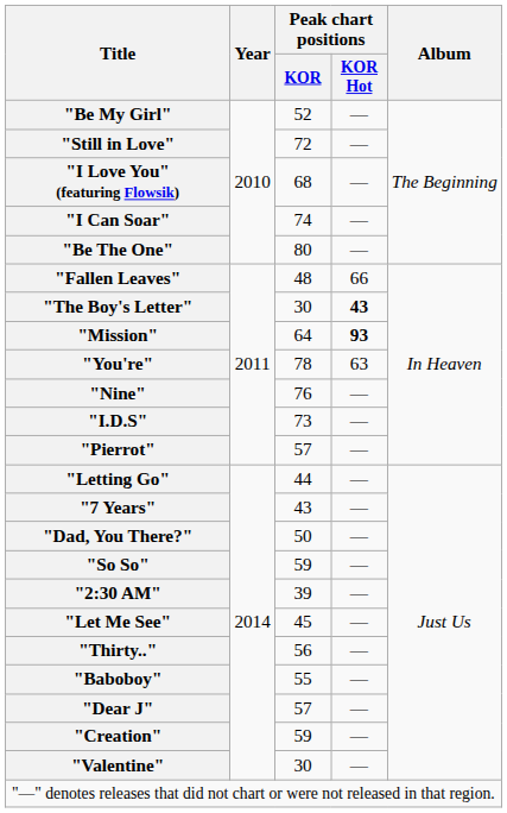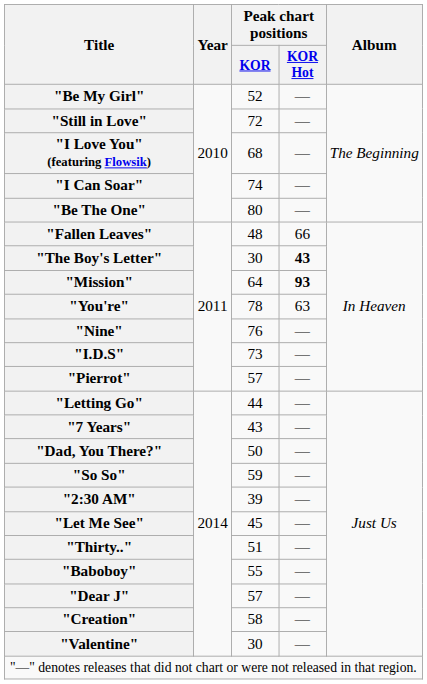 <table class="wikitable plainrowheaders" style="text-align:center;">
 <tr>
 <th scope="col" rowspan="2" style="width:12em;">Title</th>
 <th scope="col" rowspan="2">Year</th>
 <th scope="col" colspan="2">Peak chart positions</th>
 <th scope="col" rowspan="2">Album</th>
 </tr>
 <tr>
 <th scope="col" style="width:3em;font-size:90%;"><a href='#'>KOR</a><br></th>
 <th scope="col" style="width:3em;font-size:90%;"><a href='#'>KOR<br>Hot</a><br></th>
 </tr>
 <tr>
 <th scope="row">"Be My Girl"</th>
 <td rowspan="5">2010</td>
 <td>52</td>
 <td>—</td>
 <td rowspan="5"><em>The Beginning</em></td>
 </tr>
 <tr>
 <th scope="row">"Still in Love"</th>
 <td>72</td>
 <td>—</td>
 </tr>
 <tr>
 <th scope="row">"I Love You"<br><small>(featuring <a href='#'>Flowsik</a>)</small></th>
 <td>68</td>
 <td>—</td>
 </tr>
 <tr>
 <th scope="row">"I Can Soar"</th>
 <td>74</td>
 <td>—</td>
 </tr>
 <tr>
 <th scope="row">"Be The One"</th>
 <td>80</td>
 <td>—</td>
 </tr>
 <tr>
 <th scope="row">"Fallen Leaves"</th>
 <td rowspan="7">2011</td>
 <td>48</td>
 <td>66</td>
 <td rowspan="7"><em>In Heaven</em></td>
 </tr>
 <tr>
 <th scope="row">"The Boy's Letter"</th>
 <td>30</td>
 <td><strong>43</strong></td>
 </tr>
 <tr>
 <th scope="row">"Mission"</th>
 <td>64</td>
 <td><strong>93</strong></td>
 </tr>
 <tr>
 <th scope="row">"You're"</th>
 <td>78</td>
 <td>63</td>
 </tr>
 <tr>
 <th scope="row">"Nine"</th>
 <td>76</td>
 <td>—</td>
 </tr>
 <tr>
 <th scope="row">"I.D.S"</th>
 <td>73</td>
 <td>—</td>
 </tr>
 <tr>
 <th scope="row">"Pierrot"</th>
 <td>57</td>
 <td>—</td>
 </tr>
 <tr>
 <th scope="row">"Letting Go"</th>
 <td rowspan="11">2014</td>
 <td>44</td>
 <td>—</td>
 <td rowspan="11"><em>Just Us</em></td>
 </tr>
 <tr>
 <th scope="row">"7 Years"</th>
 <td>43</td>
 <td>—</td>
 </tr>
 <tr>
 <th scope="row">"Dad, You There?"</th>
 <td>50</td>
 <td>—</td>
 </tr>
 <tr>
 <th scope="row">"So So"</th>
 <td>59</td>
 <td>—</td>
 </tr>
 <tr>
 <th scope="row">"2:30 AM"</th>
 <td>39</td>
 <td>—</td>
 </tr>
 <tr>
 <th scope="row">"Let Me See"</th>
 <td>45</td>
 <td>—</td>
 </tr>
 <tr>
 <th scope="row">"Thirty.."</th>
-<td>56</td>
+<td>51</td>
 <td>—</td>
 </tr>
 <tr>
 <th scope="row">"Baboboy"</th>
 <td>55</td>
 <td>—</td>
 </tr>
 <tr>
 <th scope="row">"Dear J"</th>
 <td>57</td>
 <td>—</td>
 </tr>
 <tr>
 <th scope="row">"Creation"</th>
-<td>59</td>
+<td>58</td>
 <td>—</td>
 </tr>
 <tr>
 <th scope="row">"Valentine"</th>
 <td>30</td>
 <td>—</td>
 </tr>
 <tr>
 <td colspan="5" style="font-size:90%">"—" denotes releases that did not chart or were not released in that region.</td>
 </tr>
 </table>
